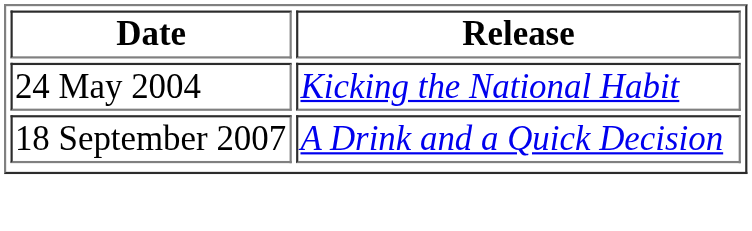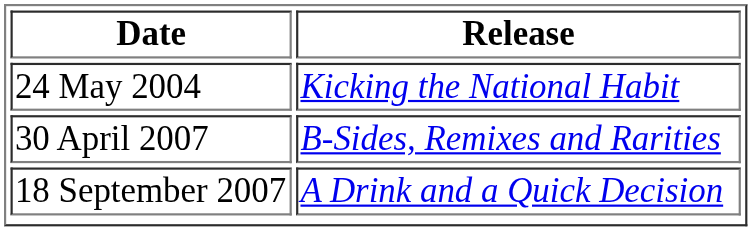 <table border="1" cellpadding="1">
 <tr>
 <th width="125"><strong>Date</strong></th>
 <th width="200"><strong>Release</strong></th>
 </tr>
 <tr>
 <td>24 May 2004</td>
 <td><em><a href='#'>Kicking the National Habit</a></em></td>
 </tr>
 <tr>
+<td>30 April 2007</td>
+<td><em><a href='#'>B-Sides, Remixes and Rarities</a></em></td>
+</tr>
+<tr>
 <td>18 September 2007</td>
 <td><em><a href='#'>A Drink and a Quick Decision</a></em></td>
 </tr>
 <tr>
 </tr>
 </table>
